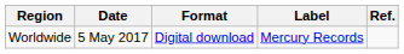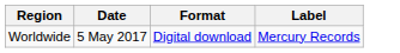 <table class="wikitable plainrowheaders">
 <tr>
 <th scope="col">Region</th>
 <th scope="col">Date</th>
 <th scope="col">Format</th>
 <th scope="col">Label</th>
-<th scope="col">Ref.</th>
 </tr>
 <tr>
 <td>Worldwide</td>
 <td>5 May 2017</td>
 <td><a href='#'>Digital download</a></td>
 <td><a href='#'>Mercury Records</a></td>
-<td></td>
 </tr>
 </table>
